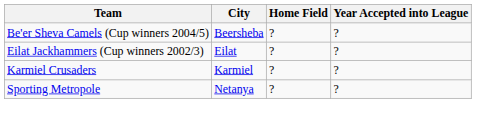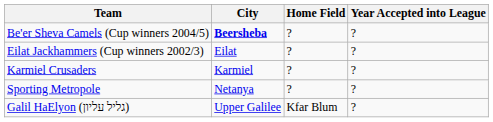 <table class="wikitable">
 <tr>
 <th>Team</th>
 <th>City</th>
 <th>Home Field</th>
 <th>Year Accepted into League</th>
 </tr>
 <tr>
 <td><a href='#'>Be'er Sheva Camels</a> (Cup winners 2004/5)</td>
-<td><a href='#'>Beersheba</a></td>
+<td><strong><a href='#'>Beersheba</a></strong></td>
 <td>?</td>
 <td>?</td>
 </tr>
 <tr>
 <td><a href='#'>Eilat Jackhammers</a> (Cup winners 2002/3)</td>
 <td><a href='#'>Eilat</a></td>
 <td>?</td>
 <td>?</td>
 </tr>
 <tr>
 <td><a href='#'>Karmiel Crusaders</a></td>
 <td><a href='#'>Karmiel</a></td>
 <td>?</td>
 <td>?</td>
 </tr>
 <tr>
 <td><a href='#'>Sporting Metropole</a></td>
 <td><a href='#'>Netanya</a></td>
 <td>?</td>
 <td>?</td>
 </tr>
+<tr>
+<td><a href='#'>Galil HaElyon</a> (גליל עליון)</td>
+<td><a href='#'>Upper Galilee</a></td>
+<td>Kfar Blum</td>
+<td>?</td>
+</tr>
 </table>
